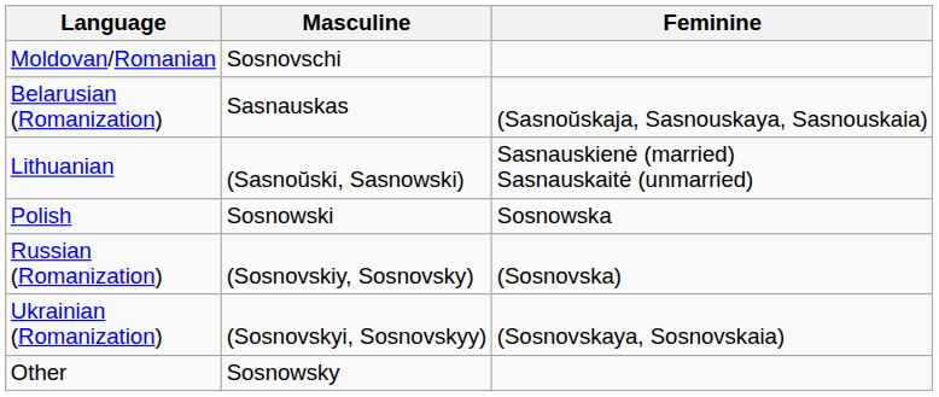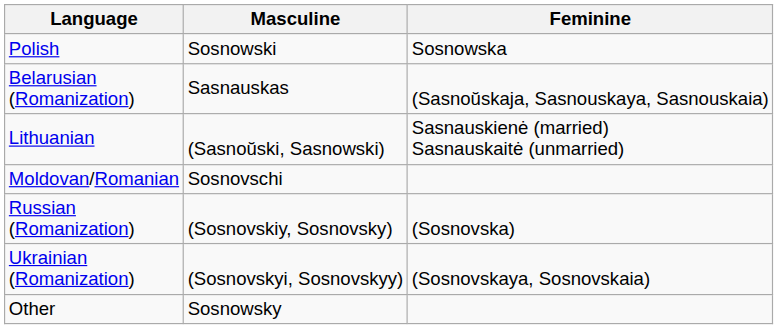 <table class="wikitable">
 <tr>
 <th>Language</th>
 <th>Masculine</th>
 <th>Feminine</th>
 </tr>
 <tr>
-<td><a href='#'>Moldovan</a>/<a href='#'>Romanian</a></td>
-<td>Sosnovschi</td>
-<td></td>
+<td><a href='#'>Polish</a></td>
+<td>Sosnowski</td>
+<td>Sosnowska</td>
 </tr>
 <tr>
 <td><a href='#'>Belarusian</a> <br>(<a href='#'>Romanization</a>)</td>
 <td>Sasnauskas</td>
 <td><br> (Sasnoŭskaja, Sasnouskaya, Sasnouskaia)</td>
 </tr>
 <tr>
 <td><a href='#'>Lithuanian</a></td>
 <td><br>(Sasnoŭski, Sasnowski)</td>
 <td>Sasnauskienė (married)<br> Sasnauskaitė (unmarried)</td>
 </tr>
 <tr>
-<td><a href='#'>Polish</a></td>
-<td>Sosnowski</td>
-<td>Sosnowska</td>
+<td><a href='#'>Moldovan</a>/<a href='#'>Romanian</a></td>
+<td>Sosnovschi</td>
+<td></td>
 </tr>
 <tr>
 <td><a href='#'>Russian</a> <br>(<a href='#'>Romanization</a>)</td>
 <td><br> (Sosnovskiy, Sosnovsky)</td>
 <td><br> (Sosnovska)</td>
 </tr>
 <tr>
 <td><a href='#'>Ukrainian</a> <br>(<a href='#'>Romanization</a>)</td>
 <td><br> (Sosnovskyi, Sosnovskyy)</td>
 <td><br> (Sosnovskaya, Sosnovskaia)</td>
 </tr>
 <tr>
 <td>Other</td>
 <td>Sosnowsky</td>
 <td></td>
 </tr>
 </table>
